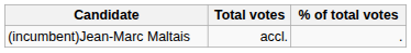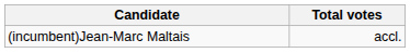 <table class="wikitable" width="475">
 <tr>
 <th align="left">Candidate</th>
 <th align="right">Total votes</th>
-<th align="right">% of total votes</th>
 </tr>
 <tr>
 <td align="left">(incumbent)Jean-Marc Maltais</td>
 <td align="right">accl.</td>
-<td align="right">.</td>
 </tr>
 </table>
